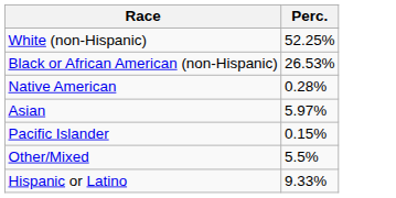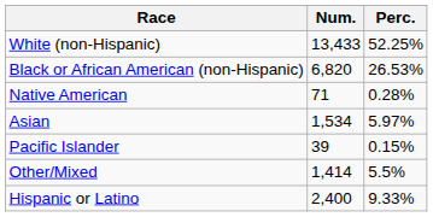 <table class="wikitable">
 <tr>
 <th>Race</th>
+<th>Num.</th>
 <th>Perc.</th>
 </tr>
 <tr>
 <td><a href='#'>White</a> (non-Hispanic)</td>
+<td>13,433</td>
 <td>52.25%</td>
 </tr>
 <tr>
 <td><a href='#'>Black or African American</a> (non-Hispanic)</td>
+<td>6,820</td>
 <td>26.53%</td>
 </tr>
 <tr>
 <td><a href='#'>Native American</a></td>
+<td>71</td>
 <td>0.28%</td>
 </tr>
 <tr>
 <td><a href='#'>Asian</a></td>
+<td>1,534</td>
 <td>5.97%</td>
 </tr>
 <tr>
 <td><a href='#'>Pacific Islander</a></td>
+<td>39</td>
 <td>0.15%</td>
 </tr>
 <tr>
 <td><a href='#'>Other/Mixed</a></td>
+<td>1,414</td>
 <td>5.5%</td>
 </tr>
 <tr>
 <td><a href='#'>Hispanic</a> or <a href='#'>Latino</a></td>
+<td>2,400</td>
 <td>9.33%</td>
 </tr>
 </table>
